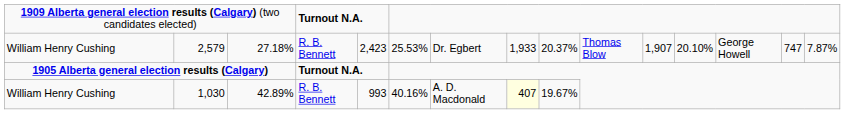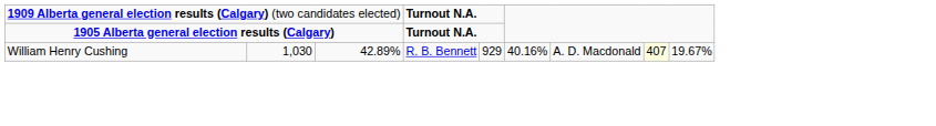 <table class="wikitable" border="1">
 <tr>
 <td colspan="3" align=center><strong><a href='#'>1909 Alberta general election</a> results (<a href='#'>Calgary</a>)</strong> (two candidates elected)</td>
 <td colspan="2"><span><strong>Turnout N.A.</strong></span></td>
-</tr>
-<tr>
-<td>William Henry Cushing</td>
-<td align="right">2,579</td>
-<td align="right">27.18%<br></td>
-<td><a href='#'>R. B. Bennett</a></td>
-<td align="right">2,423</td>
-<td align="right">25.53%<br></td>
-<td>Dr. Egbert</td>
-<td align="right">1,933</td>
-<td align="right">20.37%<br></td>
-<td><a href='#'>Thomas Blow</a></td>
-<td align="right">1,907</td>
-<td align="right">20.10%<br></td>
-<td>George Howell</td>
-<td align="right">747</td>
-<td align="right">7.87%</td>
 </tr>
 <tr>
 <td colspan="3" align=center><strong><a href='#'>1905 Alberta general election</a> results (<a href='#'>Calgary</a>)</strong></td>
 <td colspan="2"><span><strong>Turnout N.A.</strong></span></td>
 </tr>
 <tr>
 <td>William Henry Cushing</td>
 <td align="right">1,030</td>
 <td align="right">42.89%<br></td>
 <td><a href='#'>R. B. Bennett</a></td>
-<td align="right">993</td>
+<td align="right">929</td>
 <td align="right">40.16%<br></td>
 <td>A. D. Macdonald</td>
 <td align="right" style="background: lightyellow;">407</td>
 <td align="right">19.67%</td>
 </tr>
 </table>
